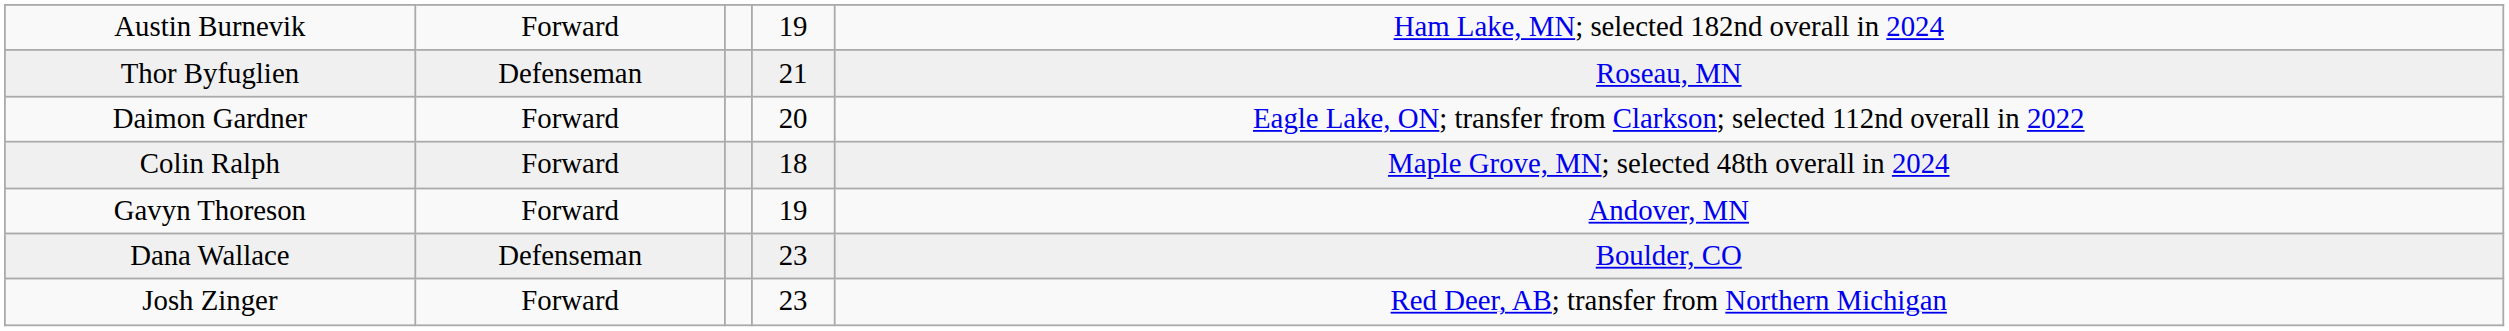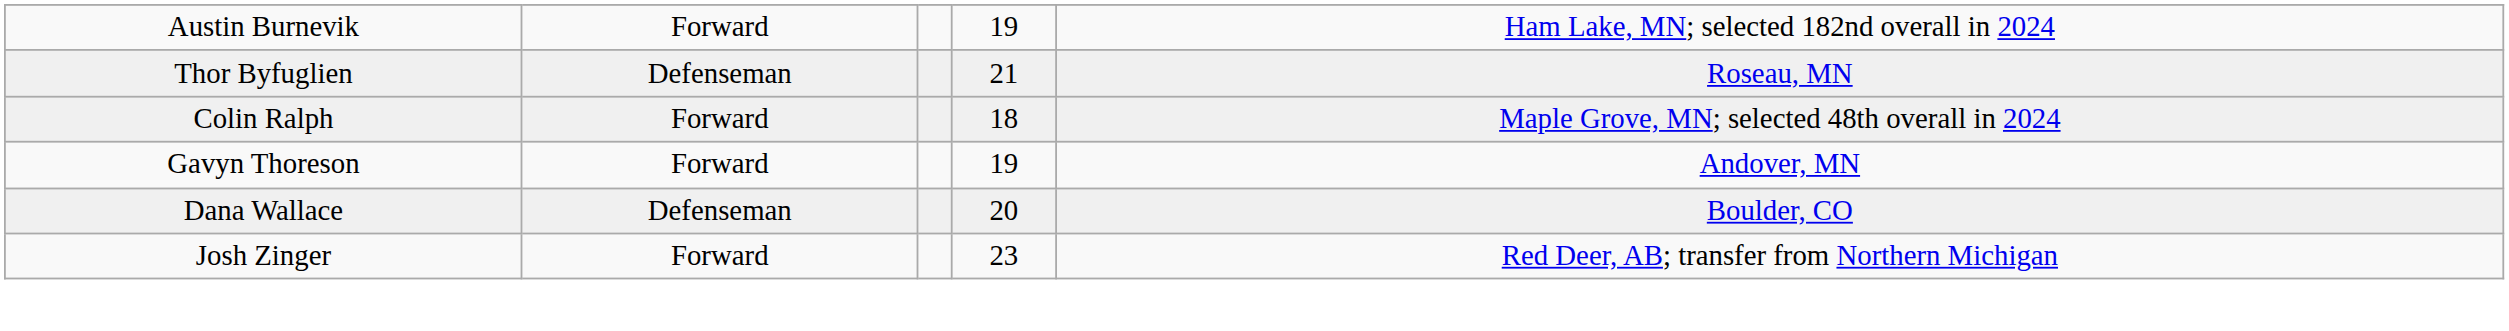 <table class="wikitable" width="70%">
 <tr align="center" bgcolor="">
 <td>Austin Burnevik</td>
 <td>Forward</td>
 <td></td>
 <td>19</td>
 <td><a href='#'>Ham Lake, MN</a>; selected 182nd overall in <a href='#'>2024</a></td>
 </tr>
 <tr align="center" bgcolor="f0f0f0">
 <td>Thor Byfuglien</td>
 <td>Defenseman</td>
 <td></td>
 <td>21</td>
 <td><a href='#'>Roseau, MN</a></td>
-</tr>
-<tr align="center" bgcolor="">
-<td>Daimon Gardner</td>
-<td>Forward</td>
-<td></td>
-<td>20</td>
-<td><a href='#'>Eagle Lake, ON</a>; transfer from <a href='#'>Clarkson</a>; selected 112nd overall in <a href='#'>2022</a></td>
 </tr>
 <tr align="center" bgcolor="f0f0f0">
 <td>Colin Ralph</td>
 <td>Forward</td>
 <td></td>
 <td>18</td>
 <td><a href='#'>Maple Grove, MN</a>; selected 48th overall in <a href='#'>2024</a></td>
 </tr>
 <tr align="center" bgcolor="">
 <td>Gavyn Thoreson</td>
 <td>Forward</td>
 <td></td>
 <td>19</td>
 <td><a href='#'>Andover, MN</a></td>
 </tr>
 <tr align="center" bgcolor="f0f0f0">
 <td>Dana Wallace</td>
 <td>Defenseman</td>
 <td></td>
-<td>23</td>
+<td>20</td>
 <td><a href='#'>Boulder, CO</a></td>
 </tr>
 <tr align="center" bgcolor="">
 <td>Josh Zinger</td>
 <td>Forward</td>
 <td></td>
 <td>23</td>
 <td><a href='#'>Red Deer, AB</a>; transfer from <a href='#'>Northern Michigan</a></td>
 </tr>
 </table>
